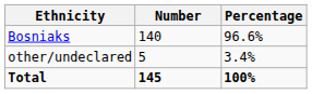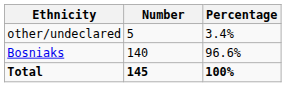 <table class="wikitable">
 <tr>
 <th width="100px">Ethnicity</th>
 <th width="80px">Number</th>
 <th width="80px">Percentage</th>
 </tr>
 <tr>
+<td>other/undeclared</td>
+<td>5</td>
+<td>3.4%</td>
+</tr>
+<tr>
 <td><a href='#'>Bosniaks</a></td>
 <td>140</td>
 <td>96.6%</td>
-</tr>
-<tr>
-<td>other/undeclared</td>
-<td>5</td>
-<td>3.4%</td>
 </tr>
 <tr>
 <td><strong>Total</strong></td>
 <td><strong>145</strong></td>
 <td><strong>100%</strong></td>
 </tr>
 </table>
